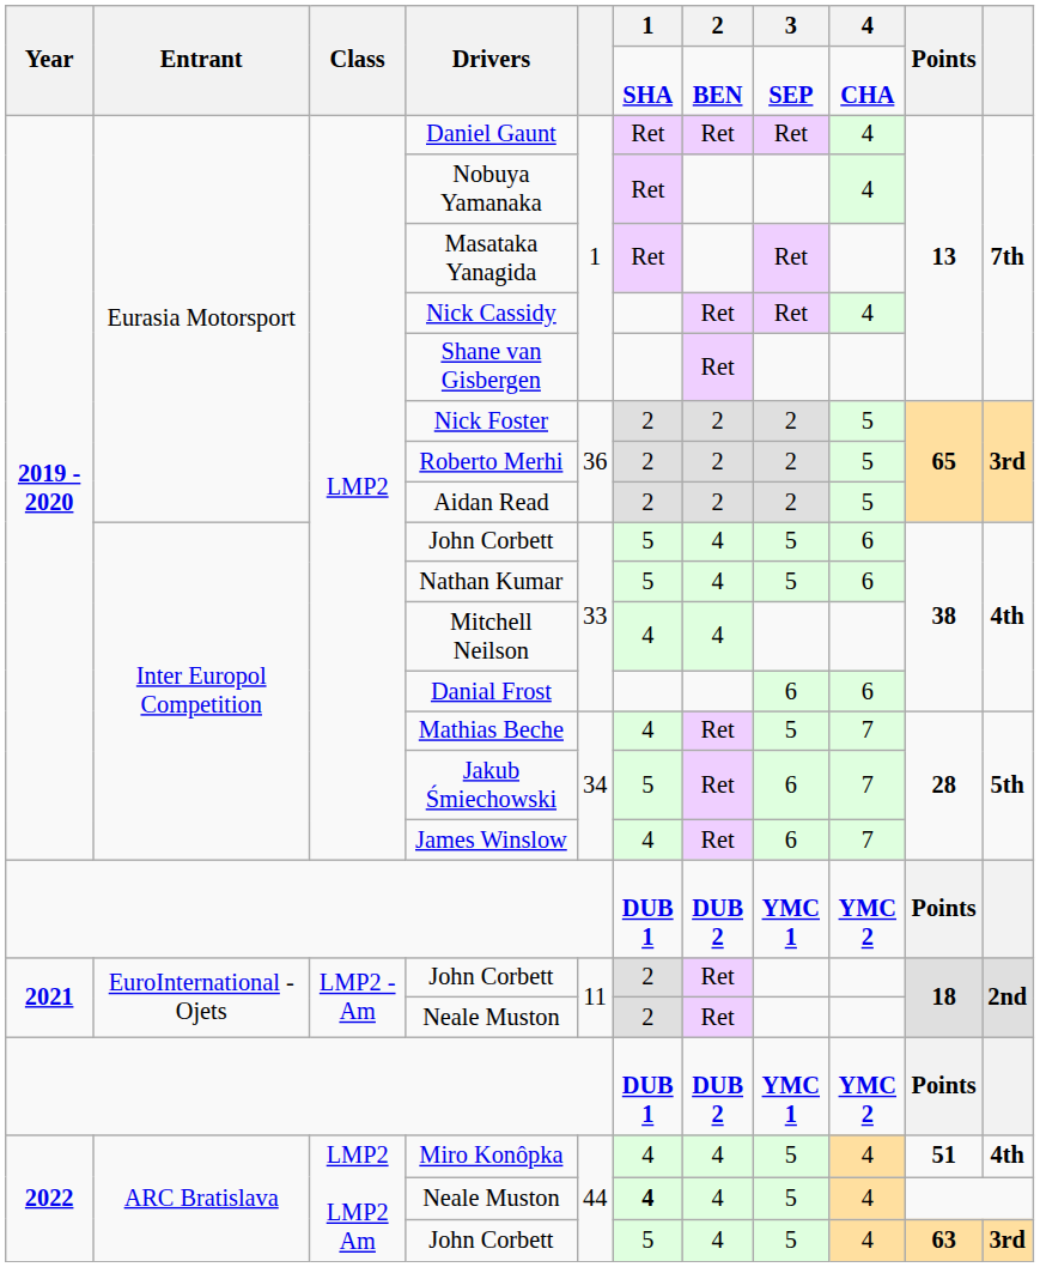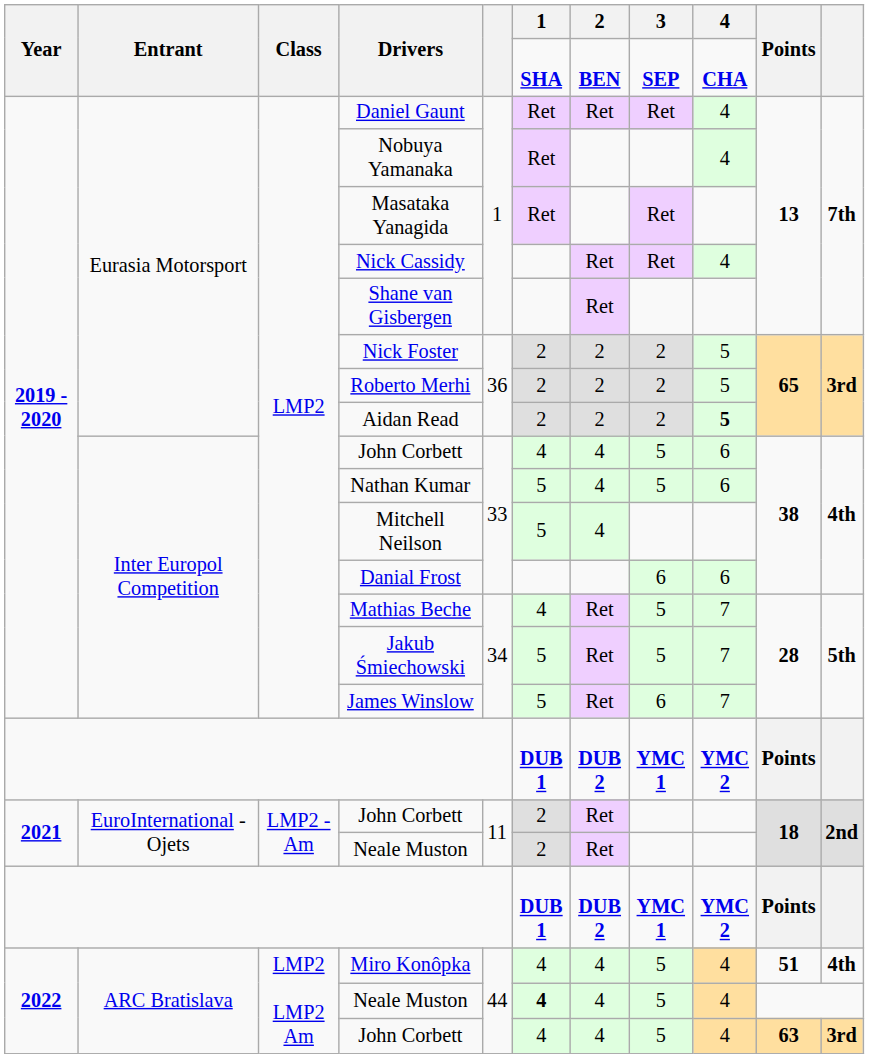 <table class="wikitable" style="text-align:center; font-size:90%">
 <tr>
 <th rowspan="2">Year</th>
 <th rowspan="2">Entrant</th>
 <th rowspan="2">Class</th>
 <th rowspan="2">Drivers</th>
 <th rowspan="2"></th>
 <th>1</th>
 <th>2</th>
 <th>3</th>
 <th>4</th>
 <th rowspan="2">Points</th>
 <th rowspan="2"></th>
 </tr>
 <tr>
 <td><strong></strong><br><strong><a href='#'>SHA</a></strong></td>
 <td><strong></strong><br><strong><a href='#'>BEN</a></strong></td>
 <td><strong></strong><br><strong><a href='#'>SEP</a></strong></td>
 <td><strong></strong><br><strong><a href='#'>CHA</a></strong></td>
 </tr>
 <tr>
 <td rowspan="15"><a href='#'><strong>2019 - 2020</strong></a></td>
 <td rowspan="8"> Eurasia Motorsport</td>
 <td rowspan="15"><a href='#'>LMP2</a></td>
 <td> <a href='#'>Daniel Gaunt</a></td>
 <td rowspan="5">1</td>
 <td style="background:#EFCFFF;">Ret</td>
 <td style="background:#EFCFFF;">Ret</td>
 <td style="background:#EFCFFF;">Ret</td>
 <td style="background:#DFFFDF;">4</td>
 <td rowspan="5"><strong>13</strong></td>
 <td rowspan="5"><strong>7th</strong></td>
 </tr>
 <tr>
 <td> Nobuya Yamanaka</td>
 <td style="background:#EFCFFF;">Ret</td>
 <td></td>
 <td></td>
 <td style="background:#DFFFDF;">4</td>
 </tr>
 <tr>
 <td> Masataka Yanagida</td>
 <td style="background:#EFCFFF;">Ret</td>
 <td></td>
 <td style="background:#EFCFFF;">Ret</td>
 <td></td>
 </tr>
 <tr>
 <td> <a href='#'>Nick Cassidy</a></td>
 <td></td>
 <td style="background:#EFCFFF;">Ret</td>
 <td style="background:#EFCFFF;">Ret</td>
 <td style="background:#DFFFDF;">4</td>
 </tr>
 <tr>
 <td> <a href='#'>Shane van Gisbergen</a></td>
 <td></td>
 <td style="background:#EFCFFF;">Ret</td>
 <td></td>
 <td></td>
 </tr>
 <tr>
 <td> <a href='#'>Nick Foster</a></td>
 <td rowspan="3">36</td>
 <td style="background:#DFDFDF;">2</td>
 <td style="background:#DFDFDF;">2</td>
 <td style="background:#DFDFDF;">2</td>
 <td style="background:#DFFFDF;">5</td>
 <td rowspan="3" style="background:#FFDF9F;"><strong>65</strong></td>
 <td rowspan="3" style="background:#FFDF9F;"><strong>3rd</strong></td>
 </tr>
 <tr>
 <td> <a href='#'>Roberto Merhi</a></td>
 <td style="background:#DFDFDF;">2</td>
 <td style="background:#DFDFDF;">2</td>
 <td style="background:#DFDFDF;">2</td>
 <td style="background:#DFFFDF;">5</td>
 </tr>
 <tr>
 <td> Aidan Read</td>
 <td style="background:#DFDFDF;">2</td>
 <td style="background:#DFDFDF;">2</td>
 <td style="background:#DFDFDF;">2</td>
-<td style="background:#DFFFDF;">5</td>
+<td style="background:#DFFFDF;"><strong>5</strong></td>
 </tr>
 <tr>
 <td rowspan="7"> <a href='#'>Inter Europol Competition</a></td>
 <td> John Corbett</td>
 <td rowspan="4">33</td>
-<td style="background:#DFFFDF;">5</td>
+<td style="background:#dfffdf;">4</td>
 <td style="background:#DFFFDF;">4</td>
 <td style="background:#DFFFDF;">5</td>
 <td style="background:#DFFFDF;">6</td>
 <td rowspan="4"><strong>38</strong></td>
 <td rowspan="4"><strong>4th</strong></td>
 </tr>
 <tr>
 <td> Nathan Kumar</td>
 <td style="background:#DFFFDF;">5</td>
 <td style="background:#DFFFDF;">4</td>
 <td style="background:#dfffdf;">5</td>
 <td style="background:#DFFFDF;">6</td>
 </tr>
 <tr>
 <td> Mitchell Neilson</td>
-<td style="background:#dfffdf;">4</td>
+<td style="background:#DFFFDF;">5</td>
 <td style="background:#DFFFDF;">4</td>
 <td></td>
 <td></td>
 </tr>
 <tr>
 <td> <a href='#'>Danial Frost</a></td>
 <td></td>
 <td></td>
 <td style="background:#DFFFDF;">6</td>
 <td style="background:#DFFFDF;">6</td>
 </tr>
 <tr>
 <td> <a href='#'>Mathias Beche</a></td>
 <td rowspan="3">34</td>
 <td style="background:#DFFFDF;">4</td>
 <td style="background:#EFCFFF;">Ret</td>
 <td style="background:#DFFFDF;">5</td>
 <td style="background:#DFFFDF;">7</td>
 <td rowspan="3"><strong>28</strong></td>
 <td rowspan="3"><strong>5th</strong></td>
 </tr>
 <tr>
 <td> <a href='#'>Jakub Śmiechowski</a></td>
 <td style="background:#DFFFDF;">5</td>
 <td style="background:#EFCFFF;">Ret</td>
-<td style="background:#DFFFDF;">6</td>
+<td style="background:#DFFFDF;">5</td>
 <td style="background:#DFFFDF;">7</td>
 </tr>
 <tr>
 <td> <a href='#'>James Winslow</a></td>
-<td style="background:#DFFFDF;">4</td>
+<td style="background:#DFFFDF;">5</td>
 <td style="background:#EFCFFF;">Ret</td>
 <td style="background:#DFFFDF;">6</td>
 <td style="background:#DFFFDF;">7</td>
 </tr>
 <tr>
 <td colspan="5"></td>
 <td><strong></strong><br><strong><a href='#'>DUB 1</a></strong></td>
 <td><strong></strong><br><strong><a href='#'>DUB 2</a></strong></td>
 <td><strong></strong><br><strong><a href='#'>YMC 1</a></strong></td>
 <td><strong></strong><br><strong><a href='#'>YMC 2</a></strong></td>
 <th>Points</th>
 <th></th>
 </tr>
 <tr>
 <td rowspan="2"><a href='#'><strong>2021</strong></a></td>
 <td rowspan="2"> <a href='#'>EuroInternational</a> - Ojets</td>
 <td rowspan="2"><a href='#'>LMP2 - Am</a></td>
 <td> John Corbett</td>
 <td rowspan="2">11</td>
 <td style="background:#DFDFDF;">2</td>
 <td style="background:#EFCFFF;">Ret</td>
 <td></td>
 <td></td>
 <td rowspan="2" style="background:#DFDFDF;"><strong>18</strong></td>
 <td rowspan="2" style="background:#DFDFDF;"><strong>2nd</strong></td>
 </tr>
 <tr>
 <td> Neale Muston</td>
 <td style="background:#DFDFDF;">2</td>
 <td style="background:#EFCFFF;">Ret</td>
 <td></td>
 <td></td>
 </tr>
 <tr>
 <td colspan="5"></td>
 <td><strong></strong><br><strong><a href='#'>DUB 1</a></strong></td>
 <td><strong></strong><br><strong><a href='#'>DUB 2</a></strong></td>
 <td><strong></strong><br><strong><a href='#'>YMC 1</a></strong></td>
 <td><strong></strong><br><strong><a href='#'>YMC 2</a></strong></td>
 <th>Points</th>
 <th></th>
 </tr>
 <tr>
 <td rowspan=3><a href='#'><strong>2022</strong></a></td>
 <td rowspan=3> <a href='#'>ARC Bratislava</a></td>
 <td rowspan=3><a href='#'>LMP2</a><br><br><a href='#'>LMP2 Am</a></td>
 <td> <a href='#'>Miro Konôpka</a></td>
 <td rowspan=3>44</td>
 <td style="background:#dfffdf;">4</td>
 <td style="background:#dfffdf;">4</td>
 <td style="background:#dfffdf;">5</td>
 <td style="background:#ffdf9f;">4</td>
 <td><strong>51</strong></td>
 <td><strong>4th</strong></td>
 </tr>
 <tr>
 <td> Neale Muston</td>
 <td style="background:#dfffdf;"><strong>4</strong></td>
 <td style="background:#dfffdf;">4</td>
 <td style="background:#dfffdf;">5</td>
 <td style="background:#ffdf9f;">4</td>
 </tr>
 <tr>
 <td> John Corbett</td>
-<td style="background:#DFFFDF;">5</td>
+<td style="background:#dfffdf;">4</td>
 <td style="background:#dfffdf;">4</td>
 <td style="background:#dfffdf;">5</td>
 <td style="background:#ffdf9f;">4</td>
 <td style="background:#ffdf9f;"><strong>63</strong></td>
 <td style="background:#ffdf9f;"><strong>3rd</strong></td>
 </tr>
 </table>
